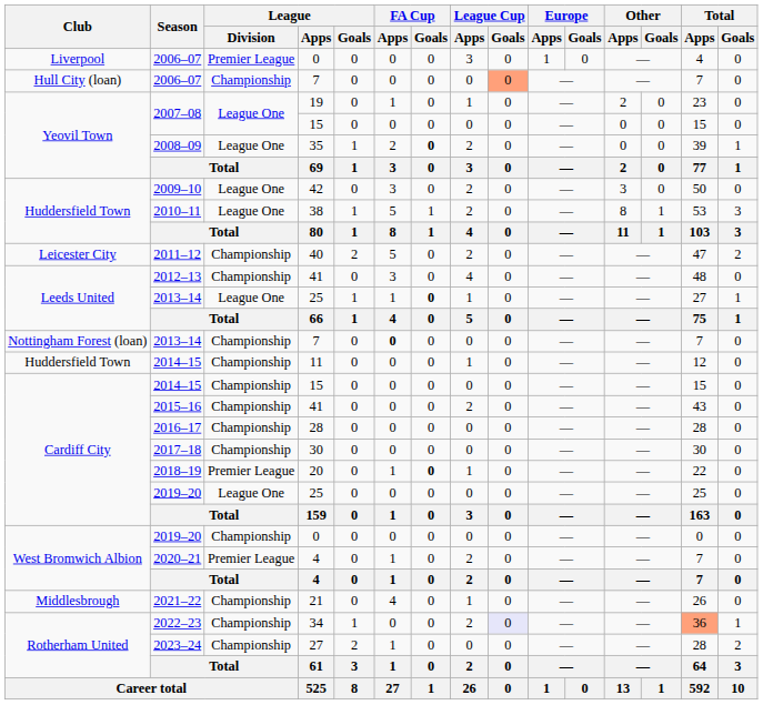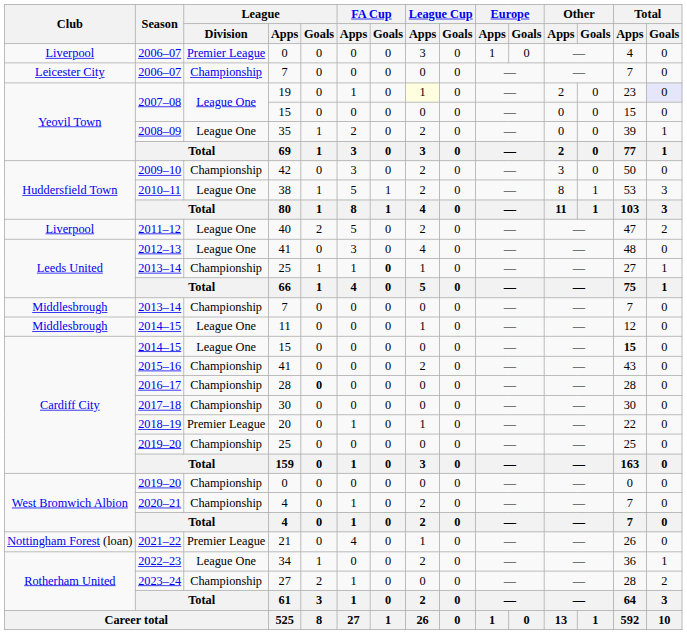 <table class="wikitable" style="text-align:center">
 <tr>
 <th rowspan=2>Club</th>
 <th rowspan=2>Season</th>
 <th colspan=3>League</th>
 <th colspan=2><a href='#'>FA Cup</a></th>
 <th colspan=2><a href='#'>League Cup</a></th>
 <th colspan=2><a href='#'>Europe</a></th>
 <th colspan=2>Other</th>
 <th colspan=2>Total</th>
 </tr>
 <tr>
 <th>Division</th>
 <th>Apps</th>
 <th>Goals</th>
 <th>Apps</th>
 <th>Goals</th>
 <th>Apps</th>
 <th>Goals</th>
 <th>Apps</th>
 <th>Goals</th>
 <th>Apps</th>
 <th>Goals</th>
 <th>Apps</th>
 <th>Goals</th>
 </tr>
 <tr>
 <td><a href='#'>Liverpool</a></td>
 <td><a href='#'>2006–07</a></td>
 <td><a href='#'>Premier League</a></td>
 <td>0</td>
 <td>0</td>
 <td>0</td>
 <td>0</td>
 <td>3</td>
 <td>0</td>
 <td>1</td>
 <td>0</td>
 <td colspan=2>—</td>
 <td>4</td>
 <td>0</td>
 </tr>
 <tr>
-<td><a href='#'>Hull City</a> (loan)</td>
+<td><a href='#'>Leicester City</a></td>
 <td><a href='#'>2006–07</a></td>
 <td><a href='#'>Championship</a></td>
 <td>7</td>
 <td>0</td>
 <td>0</td>
 <td>0</td>
 <td>0</td>
-<td style="background: lightsalmon;">0</td>
+<td>0</td>
 <td colspan=2>—</td>
 <td colspan=2>—</td>
 <td>7</td>
 <td>0</td>
 </tr>
 <tr>
 <td rowspan=4><a href='#'>Yeovil Town</a></td>
 <td rowspan=2><a href='#'>2007–08</a></td>
 <td rowspan=2><a href='#'>League One</a></td>
 <td>19</td>
 <td>0</td>
 <td>1</td>
 <td>0</td>
-<td>1</td>
+<td style="background: lightyellow;">1</td>
 <td>0</td>
 <td colspan=2>—</td>
 <td>2</td>
 <td>0</td>
 <td>23</td>
-<td>0</td>
+<td style="background: lavender;">0</td>
 </tr>
 <tr>
 <td>15</td>
 <td>0</td>
 <td>0</td>
 <td>0</td>
 <td>0</td>
 <td>0</td>
 <td colspan=2>—</td>
 <td>0</td>
 <td>0</td>
 <td>15</td>
 <td>0</td>
 </tr>
 <tr>
 <td><a href='#'>2008–09</a></td>
 <td>League One</td>
 <td>35</td>
 <td>1</td>
 <td>2</td>
-<td><strong>0</strong></td>
+<td>0</td>
 <td>2</td>
 <td>0</td>
 <td colspan=2>—</td>
 <td>0</td>
 <td>0</td>
 <td>39</td>
 <td>1</td>
 </tr>
 <tr>
 <th colspan=2>Total</th>
 <th>69</th>
 <th>1</th>
 <th>3</th>
 <th>0</th>
 <th>3</th>
 <th>0</th>
 <th colspan=2>—</th>
 <th>2</th>
 <th>0</th>
 <th>77</th>
 <th>1</th>
 </tr>
 <tr>
 <td rowspan=3><a href='#'>Huddersfield Town</a></td>
 <td><a href='#'>2009–10</a></td>
-<td>League One</td>
+<td>Championship</td>
 <td>42</td>
 <td>0</td>
 <td>3</td>
 <td>0</td>
 <td>2</td>
 <td>0</td>
 <td colspan=2>—</td>
 <td>3</td>
 <td>0</td>
 <td>50</td>
 <td>0</td>
 </tr>
 <tr>
 <td><a href='#'>2010–11</a></td>
 <td>League One</td>
 <td>38</td>
 <td>1</td>
 <td>5</td>
 <td>1</td>
 <td>2</td>
 <td>0</td>
 <td colspan=2>—</td>
 <td>8</td>
 <td>1</td>
 <td>53</td>
 <td>3</td>
 </tr>
 <tr>
 <th colspan=2>Total</th>
 <th>80</th>
 <th>1</th>
 <th>8</th>
 <th>1</th>
 <th>4</th>
 <th>0</th>
 <th colspan=2>—</th>
 <th>11</th>
 <th>1</th>
 <th>103</th>
 <th>3</th>
 </tr>
 <tr>
-<td><a href='#'>Leicester City</a></td>
+<td><a href='#'>Liverpool</a></td>
 <td><a href='#'>2011–12</a></td>
-<td>Championship</td>
+<td>League One</td>
 <td>40</td>
 <td>2</td>
 <td>5</td>
 <td>0</td>
 <td>2</td>
 <td>0</td>
 <td colspan=2>—</td>
 <td colspan=2>—</td>
 <td>47</td>
 <td>2</td>
 </tr>
 <tr>
 <td rowspan=3><a href='#'>Leeds United</a></td>
 <td><a href='#'>2012–13</a></td>
-<td>Championship</td>
+<td>League One</td>
 <td>41</td>
 <td>0</td>
 <td>3</td>
 <td>0</td>
 <td>4</td>
 <td>0</td>
 <td colspan=2>—</td>
 <td colspan=2>—</td>
 <td>48</td>
 <td>0</td>
 </tr>
 <tr>
 <td><a href='#'>2013–14</a></td>
-<td>League One</td>
+<td>Championship</td>
 <td>25</td>
 <td>1</td>
 <td>1</td>
 <td><strong>0</strong></td>
 <td>1</td>
 <td>0</td>
 <td colspan=2>—</td>
 <td colspan=2>—</td>
 <td>27</td>
 <td>1</td>
 </tr>
 <tr>
 <th colspan=2>Total</th>
 <th>66</th>
 <th>1</th>
 <th>4</th>
 <th>0</th>
 <th>5</th>
 <th>0</th>
 <th colspan=2>—</th>
 <th colspan=2>—</th>
 <th>75</th>
 <th>1</th>
 </tr>
 <tr>
-<td><a href='#'>Nottingham Forest</a> (loan)</td>
+<td><a href='#'>Middlesbrough</a></td>
 <td><a href='#'>2013–14</a></td>
 <td>Championship</td>
 <td>7</td>
 <td>0</td>
-<td><strong>0</strong></td>
+<td>0</td>
 <td>0</td>
 <td>0</td>
 <td>0</td>
 <td colspan=2>—</td>
 <td colspan=2>—</td>
 <td>7</td>
 <td>0</td>
 </tr>
 <tr>
-<td>Huddersfield Town</td>
+<td><a href='#'>Middlesbrough</a></td>
 <td><a href='#'>2014–15</a></td>
-<td>Championship</td>
+<td>League One</td>
 <td>11</td>
 <td>0</td>
 <td>0</td>
 <td>0</td>
 <td>1</td>
 <td>0</td>
 <td colspan=2>—</td>
 <td colspan=2>—</td>
 <td>12</td>
 <td>0</td>
 </tr>
 <tr>
 <td rowspan=7><a href='#'>Cardiff City</a></td>
 <td><a href='#'>2014–15</a></td>
-<td>Championship</td>
+<td>League One</td>
 <td>15</td>
 <td>0</td>
 <td>0</td>
 <td>0</td>
 <td>0</td>
 <td>0</td>
 <td colspan=2>—</td>
 <td colspan=2>—</td>
-<td>15</td>
+<td><strong>15</strong></td>
 <td>0</td>
 </tr>
 <tr>
 <td><a href='#'>2015–16</a></td>
 <td>Championship</td>
 <td>41</td>
 <td>0</td>
 <td>0</td>
 <td>0</td>
 <td>2</td>
 <td>0</td>
 <td colspan=2>—</td>
 <td colspan=2>—</td>
 <td>43</td>
 <td>0</td>
 </tr>
 <tr>
 <td><a href='#'>2016–17</a></td>
 <td>Championship</td>
 <td>28</td>
-<td>0</td>
+<td><strong>0</strong></td>
 <td>0</td>
 <td>0</td>
 <td>0</td>
 <td>0</td>
 <td colspan=2>—</td>
 <td colspan=2>—</td>
 <td>28</td>
 <td>0</td>
 </tr>
 <tr>
 <td><a href='#'>2017–18</a></td>
 <td>Championship</td>
 <td>30</td>
 <td>0</td>
 <td>0</td>
 <td>0</td>
 <td>0</td>
 <td>0</td>
 <td colspan=2>—</td>
 <td colspan=2>—</td>
 <td>30</td>
 <td>0</td>
 </tr>
 <tr>
 <td><a href='#'>2018–19</a></td>
 <td>Premier League</td>
 <td>20</td>
 <td>0</td>
 <td>1</td>
-<td><strong>0</strong></td>
+<td>0</td>
 <td>1</td>
 <td>0</td>
 <td colspan=2>—</td>
 <td colspan=2>—</td>
 <td>22</td>
 <td>0</td>
 </tr>
 <tr>
 <td><a href='#'>2019–20</a></td>
-<td>League One</td>
+<td>Championship</td>
 <td>25</td>
 <td>0</td>
 <td>0</td>
 <td>0</td>
 <td>0</td>
 <td>0</td>
 <td colspan=2>—</td>
 <td colspan=2>—</td>
 <td>25</td>
 <td>0</td>
 </tr>
 <tr>
 <th colspan=2>Total</th>
 <th>159</th>
 <th>0</th>
 <th>1</th>
 <th>0</th>
 <th>3</th>
 <th>0</th>
 <th colspan=2>—</th>
 <th colspan=2>—</th>
 <th>163</th>
 <th>0</th>
 </tr>
 <tr>
 <td rowspan=3><a href='#'>West Bromwich Albion</a></td>
 <td><a href='#'>2019–20</a></td>
 <td>Championship</td>
 <td>0</td>
 <td>0</td>
 <td>0</td>
 <td>0</td>
 <td>0</td>
 <td>0</td>
 <td colspan=2>—</td>
 <td colspan=2>—</td>
 <td>0</td>
 <td>0</td>
 </tr>
 <tr>
 <td><a href='#'>2020–21</a></td>
-<td>Premier League</td>
+<td>Championship</td>
 <td>4</td>
 <td>0</td>
 <td>1</td>
 <td>0</td>
 <td>2</td>
 <td>0</td>
 <td colspan=2>—</td>
 <td colspan=2>—</td>
 <td>7</td>
 <td>0</td>
 </tr>
 <tr>
 <th colspan=2>Total</th>
 <th>4</th>
 <th>0</th>
 <th>1</th>
 <th>0</th>
 <th>2</th>
 <th>0</th>
 <th colspan=2>—</th>
 <th colspan=2>—</th>
 <th>7</th>
 <th>0</th>
 </tr>
 <tr>
-<td><a href='#'>Middlesbrough</a></td>
+<td><a href='#'>Nottingham Forest</a> (loan)</td>
 <td><a href='#'>2021–22</a></td>
-<td>Championship</td>
+<td>Premier League</td>
 <td>21</td>
 <td>0</td>
 <td>4</td>
 <td>0</td>
 <td>1</td>
 <td>0</td>
 <td colspan=2>—</td>
 <td colspan=2>—</td>
 <td>26</td>
 <td>0</td>
 </tr>
 <tr>
 <td rowspan=3><a href='#'>Rotherham United</a></td>
 <td><a href='#'>2022–23</a></td>
-<td>Championship</td>
+<td>League One</td>
 <td>34</td>
 <td>1</td>
 <td>0</td>
 <td>0</td>
 <td>2</td>
-<td style="background: lavender;">0</td>
+<td>0</td>
 <td colspan=2>—</td>
 <td colspan=2>—</td>
-<td style="background: lightsalmon;">36</td>
+<td>36</td>
 <td>1</td>
 </tr>
 <tr>
 <td><a href='#'>2023–24</a></td>
 <td>Championship</td>
 <td>27</td>
 <td>2</td>
 <td>1</td>
 <td>0</td>
 <td>0</td>
 <td>0</td>
 <td colspan=2>—</td>
 <td colspan=2>—</td>
 <td>28</td>
 <td>2</td>
 </tr>
 <tr>
 <th colspan=2>Total</th>
 <th>61</th>
 <th>3</th>
 <th>1</th>
 <th>0</th>
 <th>2</th>
 <th>0</th>
 <th colspan=2>—</th>
 <th colspan=2>—</th>
 <th>64</th>
 <th>3</th>
 </tr>
 <tr>
 <th colspan=3>Career total</th>
 <th>525</th>
 <th>8</th>
 <th>27</th>
 <th>1</th>
 <th>26</th>
 <th>0</th>
 <th>1</th>
 <th>0</th>
 <th>13</th>
 <th>1</th>
 <th>592</th>
 <th>10</th>
 </tr>
 </table>
